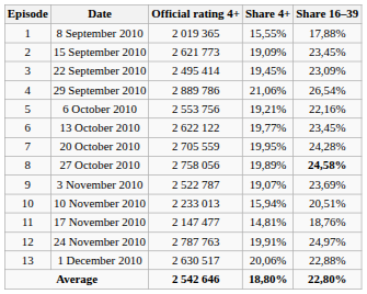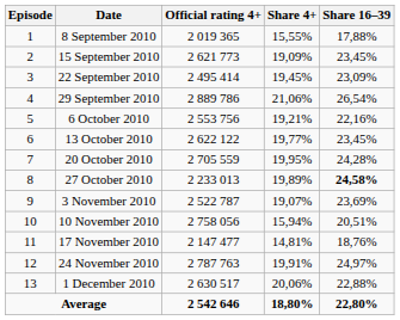 <table class="wikitable" style="font-size:100%; text-align:center">
 <tr>
 <th>Episode</th>
 <th>Date</th>
 <th>Official rating 4+</th>
 <th>Share 4+</th>
 <th>Share 16–39</th>
 </tr>
 <tr>
 <td>1</td>
 <td>8 September 2010</td>
 <td>2 019 365</td>
 <td>15,55%</td>
 <td>17,88%</td>
 </tr>
 <tr>
 <td>2</td>
 <td>15 September  2010</td>
 <td>2 621 773</td>
 <td>19,09%</td>
 <td>23,45%</td>
 </tr>
 <tr>
 <td>3</td>
 <td>22 September 2010</td>
 <td>2 495 414</td>
 <td>19,45%</td>
 <td>23,09%</td>
 </tr>
 <tr>
 <td>4</td>
 <td>29 September 2010</td>
 <td>2 889 786</td>
 <td>21,06%</td>
 <td>26,54%</td>
 </tr>
 <tr>
 <td>5</td>
 <td>6 October 2010</td>
 <td>2 553 756</td>
 <td>19,21%</td>
 <td>22,16%</td>
 </tr>
 <tr>
 <td>6</td>
 <td>13 October 2010</td>
 <td>2 622 122</td>
 <td>19,77%</td>
 <td>23,45%</td>
 </tr>
 <tr>
 <td>7</td>
 <td>20 October 2010</td>
 <td>2 705 559</td>
 <td>19,95%</td>
 <td>24,28%</td>
 </tr>
 <tr>
 <td>8</td>
 <td>27 October 2010</td>
-<td>2 758 056</td>
+<td>2 233 013</td>
 <td>19,89%</td>
 <td><strong>24,58%</strong></td>
 </tr>
 <tr>
 <td>9</td>
 <td>3 November 2010</td>
 <td>2 522 787</td>
 <td>19,07%</td>
 <td>23,69%</td>
 </tr>
 <tr>
 <td>10</td>
 <td>10 November 2010</td>
-<td>2 233 013</td>
+<td>2 758 056</td>
 <td>15,94%</td>
 <td>20,51%</td>
 </tr>
 <tr>
 <td>11</td>
 <td>17 November 2010</td>
 <td>2 147 477</td>
 <td>14,81%</td>
 <td>18,76%</td>
 </tr>
 <tr>
 <td>12</td>
 <td>24 November 2010</td>
 <td>2 787 763</td>
 <td>19,91%</td>
 <td>24,97%</td>
 </tr>
 <tr>
 <td>13</td>
 <td>1 December 2010</td>
 <td>2 630 517</td>
 <td>20,06%</td>
 <td>22,88%</td>
 </tr>
 <tr>
 <td colspan="2"><strong>Average</strong></td>
 <td><strong>2 542 646</strong></td>
 <td><strong>18,80%</strong></td>
 <td><strong>22,80%</strong></td>
 </tr>
 </table>
